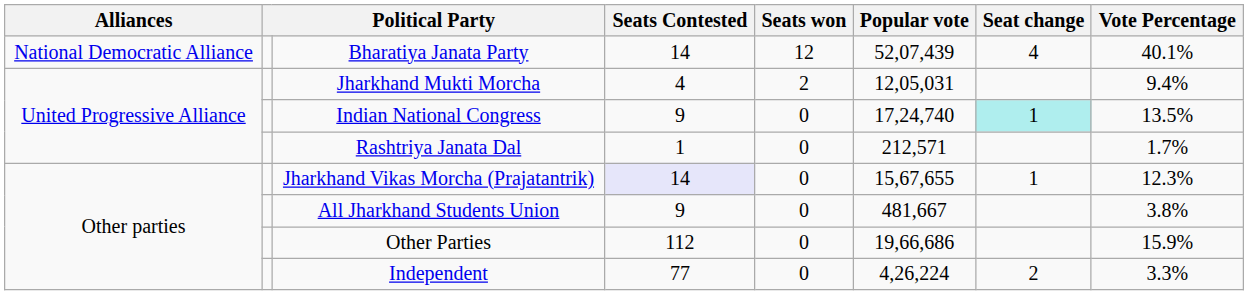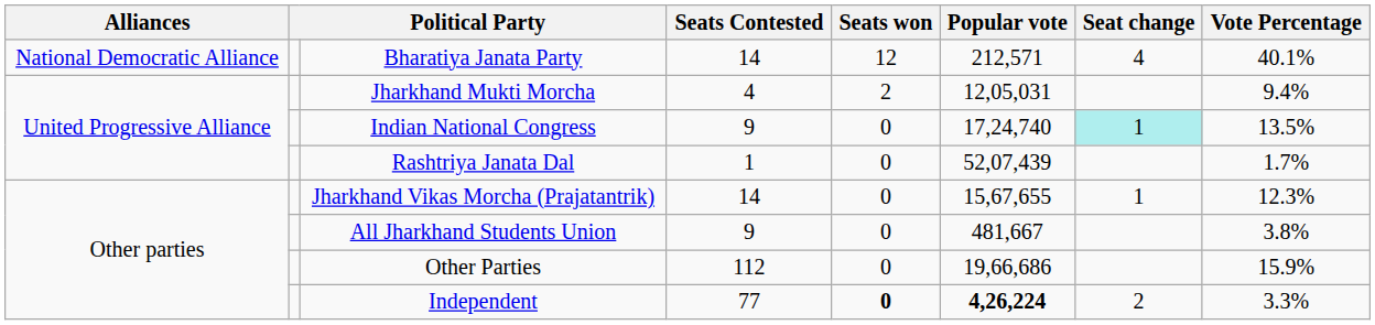 <table class="wikitable " width="50%" style="text-align:center">
 <tr>
 <th>Alliances</th>
 <th colspan="2">Political Party</th>
 <th>Seats Contested</th>
 <th>Seats won</th>
 <th>Popular vote</th>
 <th>Seat change</th>
 <th>Vote Percentage</th>
 </tr>
 <tr>
 <td rowspan="1"><a href='#'>National Democratic Alliance</a></td>
 <td></td>
 <td><a href='#'>Bharatiya Janata Party</a></td>
 <td>14</td>
 <td>12</td>
-<td>52,07,439</td>
+<td>212,571</td>
 <td> 4</td>
 <td>40.1%</td>
 </tr>
 <tr>
 <td rowspan="3"><a href='#'>United Progressive Alliance</a></td>
 <td></td>
 <td><a href='#'>Jharkhand Mukti Morcha</a></td>
 <td>4</td>
 <td>2</td>
 <td>12,05,031</td>
 <td></td>
 <td>9.4%</td>
 </tr>
 <tr>
 <td></td>
 <td><a href='#'>Indian National Congress</a></td>
 <td>9</td>
 <td>0</td>
 <td>17,24,740</td>
 <td style="background: paleturquoise;"> 1</td>
 <td>13.5%</td>
 </tr>
 <tr>
 <td></td>
 <td><a href='#'>Rashtriya Janata Dal</a></td>
 <td>1</td>
 <td>0</td>
-<td>212,571</td>
+<td>52,07,439</td>
 <td></td>
 <td>1.7%</td>
 </tr>
 <tr>
 <td rowspan="4">Other parties</td>
 <td></td>
 <td><a href='#'>Jharkhand Vikas Morcha (Prajatantrik)</a></td>
-<td style="background: lavender;">14</td>
+<td>14</td>
 <td>0</td>
 <td>15,67,655</td>
 <td> 1</td>
 <td>12.3%</td>
 </tr>
 <tr>
 <td></td>
 <td><a href='#'>All Jharkhand Students Union</a></td>
 <td>9</td>
 <td>0</td>
 <td>481,667</td>
 <td></td>
 <td>3.8%</td>
 </tr>
 <tr>
 <td></td>
 <td>Other Parties</td>
 <td>112</td>
 <td>0</td>
 <td>19,66,686</td>
 <td></td>
 <td>15.9%</td>
 </tr>
 <tr>
 <td></td>
 <td><a href='#'>Independent</a></td>
 <td>77</td>
-<td>0</td>
-<td>4,26,224</td>
+<td><strong>0</strong></td>
+<td><strong>4,26,224</strong></td>
 <td> 2</td>
 <td>3.3%</td>
 </tr>
 </table>
